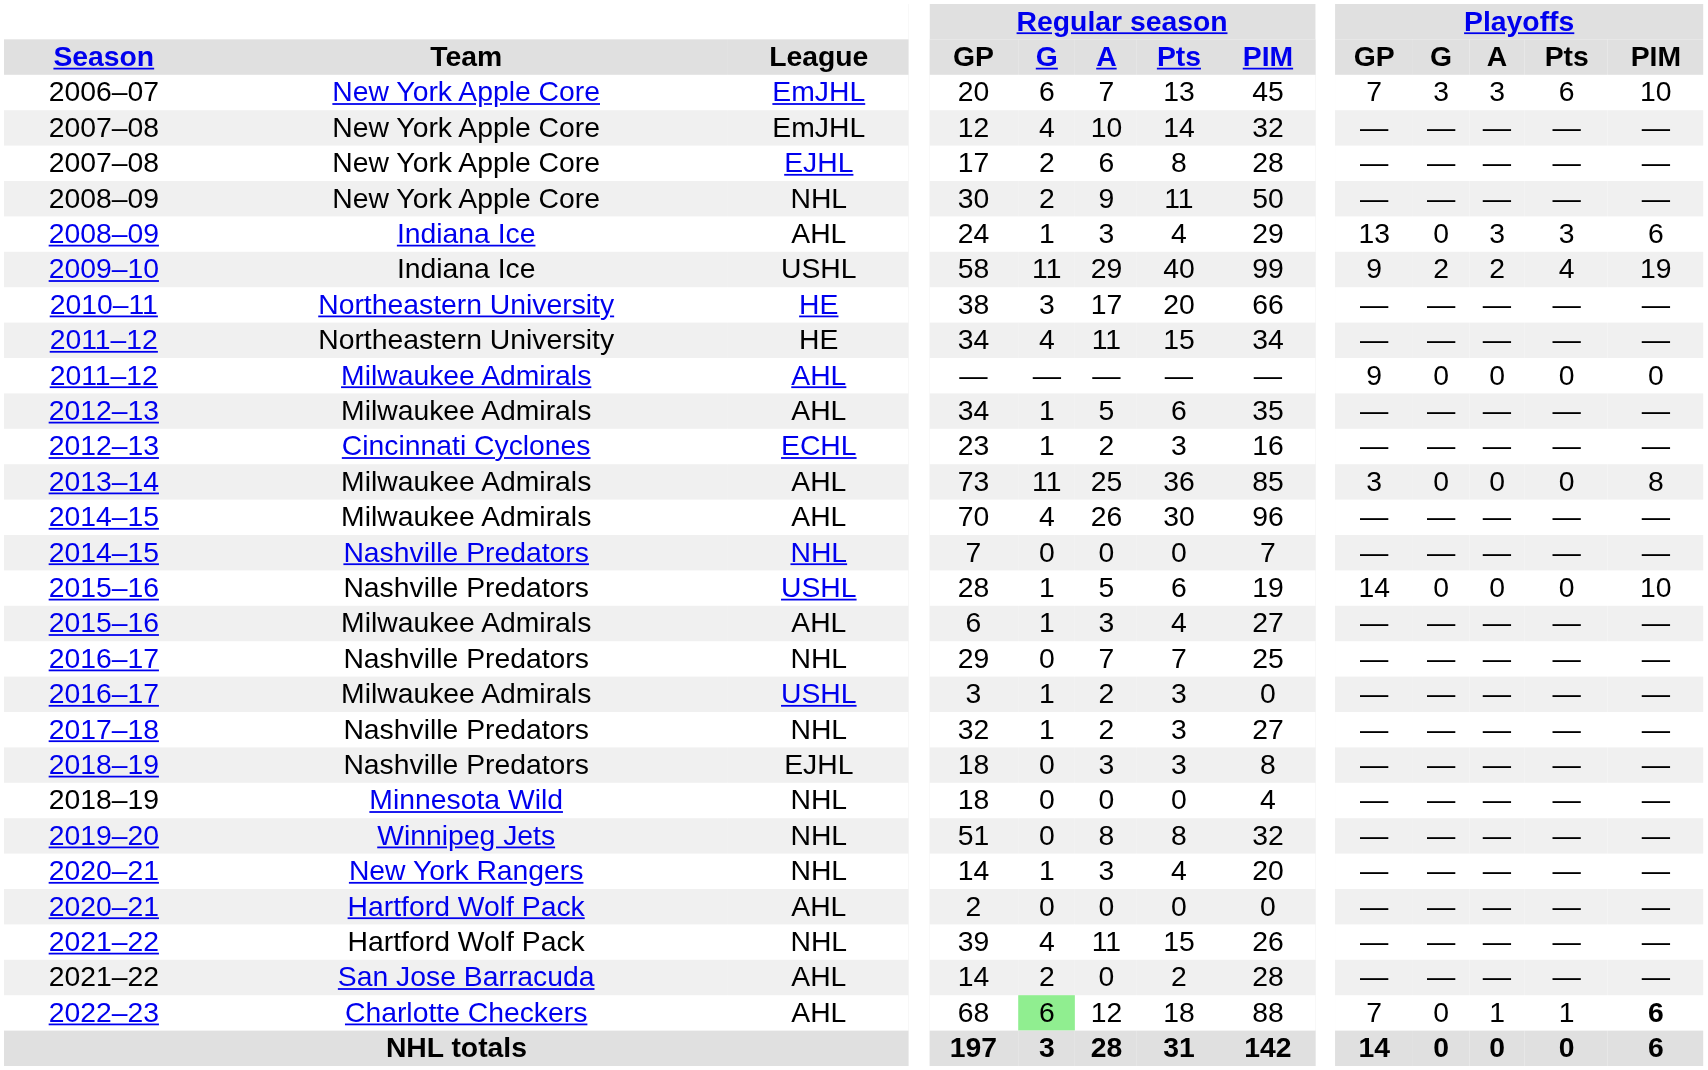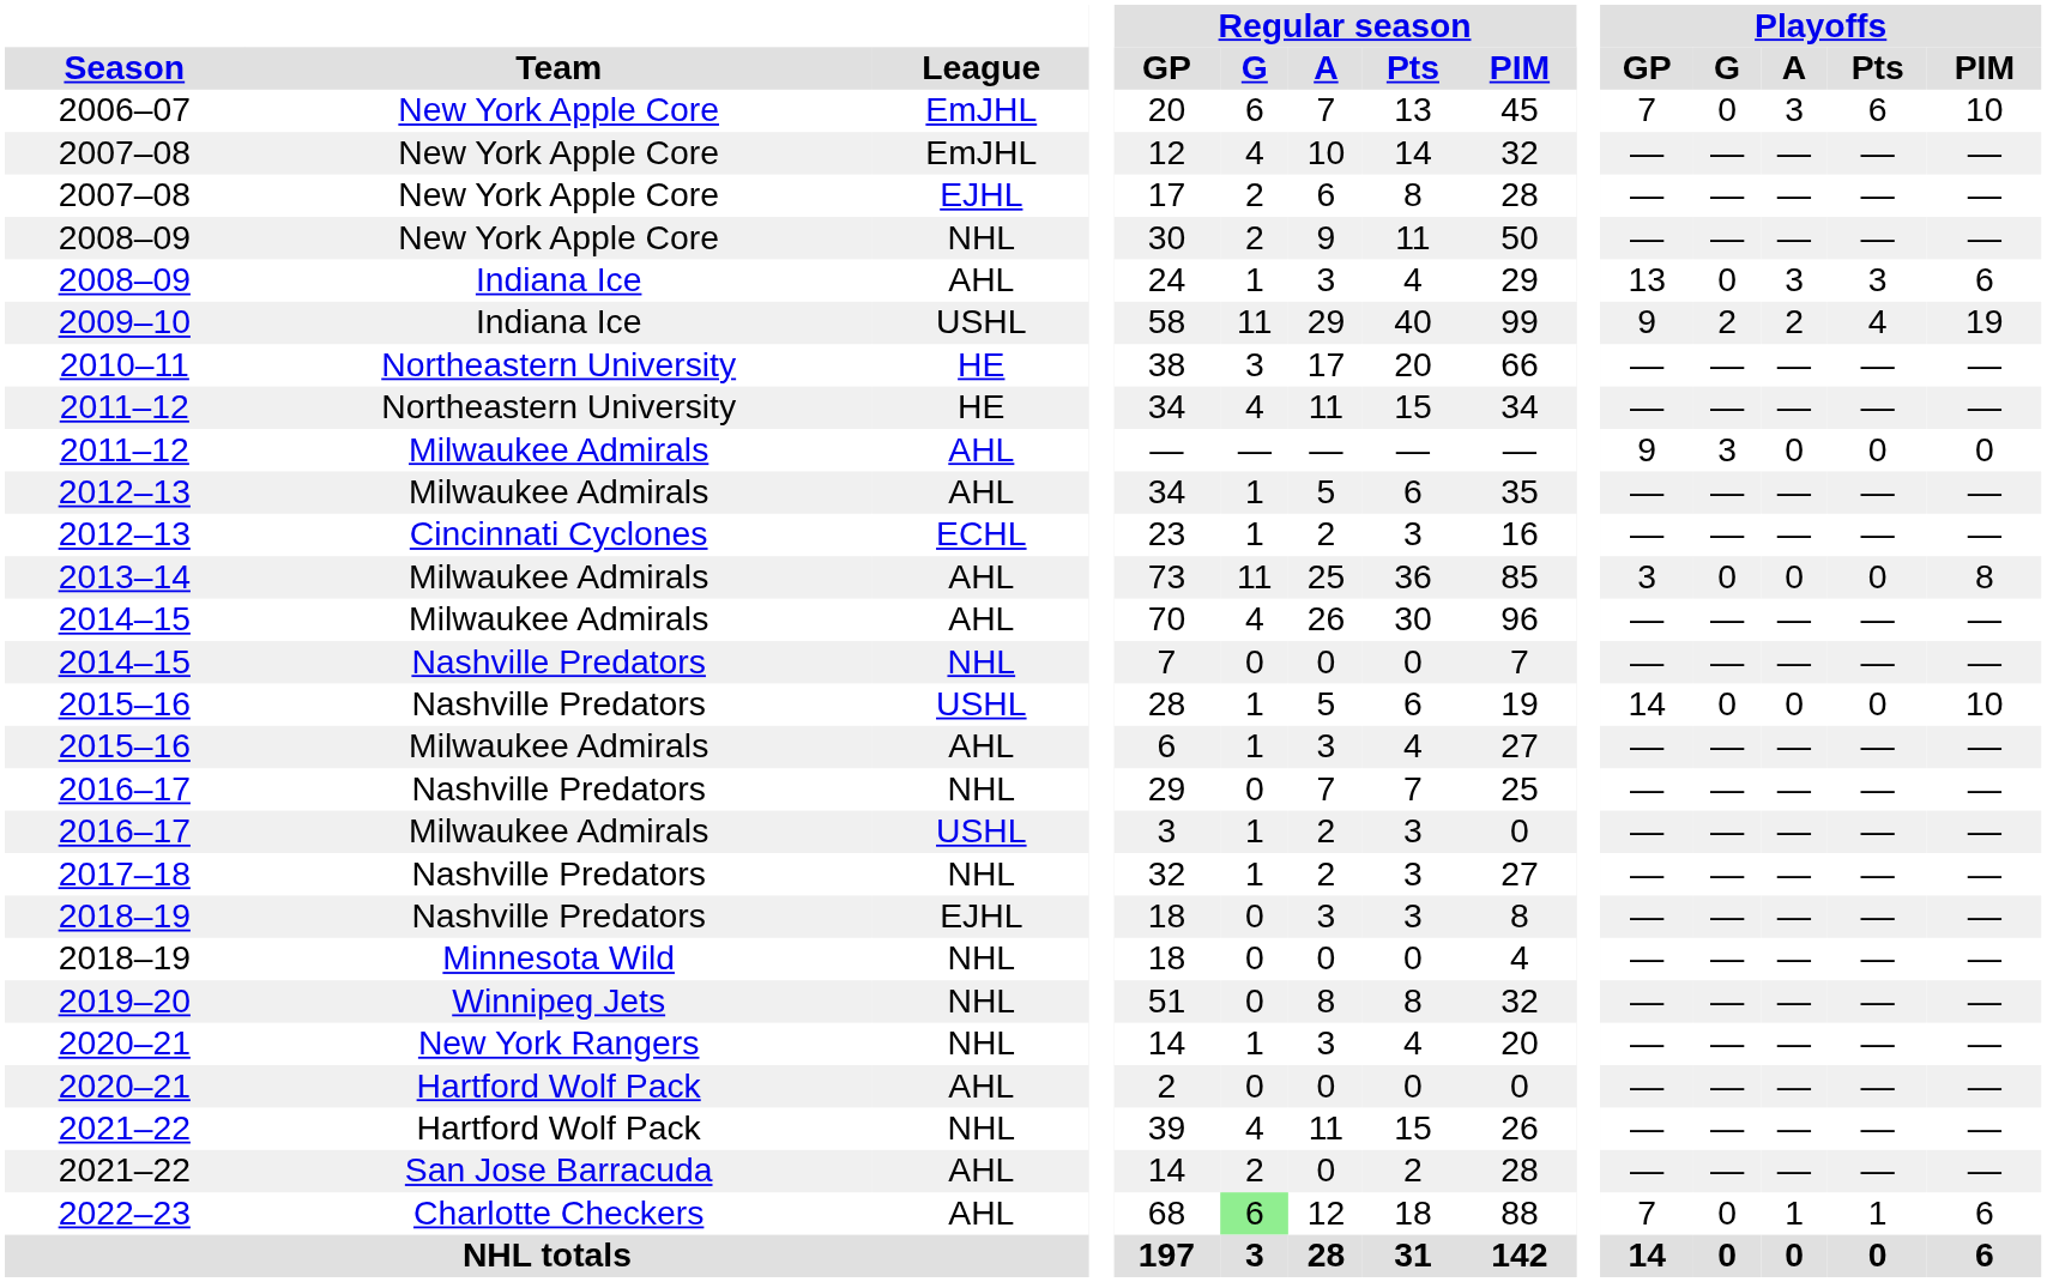 <table border="0" cellpadding="1" cellspacing="0" style="text-align:center; width:60em;">
 <tr style="background:#e0e0e0;">
 <th colspan="3"  bgcolor="#ffffff"> </th>
 <th rowspan="99" bgcolor="#ffffff"> </th>
 <th colspan="5"><a href='#'>Regular season</a></th>
 <th rowspan="99" bgcolor="#ffffff"> </th>
 <th colspan="5"><a href='#'>Playoffs</a></th>
 </tr>
 <tr style="background:#e0e0e0;">
 <th><a href='#'>Season</a></th>
 <th>Team</th>
 <th>League</th>
 <th>GP</th>
 <th><a href='#'>G</a></th>
 <th><a href='#'>A</a></th>
 <th><a href='#'>Pts</a></th>
 <th><a href='#'>PIM</a></th>
 <th>GP</th>
 <th>G</th>
 <th>A</th>
 <th>Pts</th>
 <th>PIM</th>
 </tr>
 <tr>
 <td>2006–07</td>
 <td><a href='#'>New York Apple Core</a></td>
 <td><a href='#'>EmJHL</a></td>
 <td>20</td>
 <td>6</td>
 <td>7</td>
 <td>13</td>
 <td>45</td>
 <td>7</td>
-<td>3</td>
+<td>0</td>
 <td>3</td>
 <td>6</td>
 <td>10</td>
 </tr>
 <tr bgcolor="#f0f0f0">
 <td>2007–08</td>
 <td>New York Apple Core</td>
 <td>EmJHL</td>
 <td>12</td>
 <td>4</td>
 <td>10</td>
 <td>14</td>
 <td>32</td>
 <td>—</td>
 <td>—</td>
 <td>—</td>
 <td>—</td>
 <td>—</td>
 </tr>
 <tr>
 <td>2007–08</td>
 <td>New York Apple Core</td>
 <td><a href='#'>EJHL</a></td>
 <td>17</td>
 <td>2</td>
 <td>6</td>
 <td>8</td>
 <td>28</td>
 <td>—</td>
 <td>—</td>
 <td>—</td>
 <td>—</td>
 <td>—</td>
 </tr>
 <tr bgcolor="#f0f0f0">
 <td>2008–09</td>
 <td>New York Apple Core</td>
 <td>NHL</td>
 <td>30</td>
 <td>2</td>
 <td>9</td>
 <td>11</td>
 <td>50</td>
 <td>—</td>
 <td>—</td>
 <td>—</td>
 <td>—</td>
 <td>—</td>
 </tr>
 <tr>
 <td><a href='#'>2008–09</a></td>
 <td><a href='#'>Indiana Ice</a></td>
 <td>AHL</td>
 <td>24</td>
 <td>1</td>
 <td>3</td>
 <td>4</td>
 <td>29</td>
 <td>13</td>
 <td>0</td>
 <td>3</td>
 <td>3</td>
 <td>6</td>
 </tr>
 <tr bgcolor="#f0f0f0">
 <td><a href='#'>2009–10</a></td>
 <td>Indiana Ice</td>
 <td>USHL</td>
 <td>58</td>
 <td>11</td>
 <td>29</td>
 <td>40</td>
 <td>99</td>
 <td>9</td>
 <td>2</td>
 <td>2</td>
 <td>4</td>
 <td>19</td>
 </tr>
 <tr>
 <td><a href='#'>2010–11</a></td>
 <td><a href='#'>Northeastern University</a></td>
 <td><a href='#'>HE</a></td>
 <td>38</td>
 <td>3</td>
 <td>17</td>
 <td>20</td>
 <td>66</td>
 <td>—</td>
 <td>—</td>
 <td>—</td>
 <td>—</td>
 <td>—</td>
 </tr>
 <tr bgcolor="#f0f0f0">
 <td><a href='#'>2011–12</a></td>
 <td>Northeastern University</td>
 <td>HE</td>
 <td>34</td>
 <td>4</td>
 <td>11</td>
 <td>15</td>
 <td>34</td>
 <td>—</td>
 <td>—</td>
 <td>—</td>
 <td>—</td>
 <td>—</td>
 </tr>
 <tr>
 <td><a href='#'>2011–12</a></td>
 <td><a href='#'>Milwaukee Admirals</a></td>
 <td><a href='#'>AHL</a></td>
 <td>—</td>
 <td>—</td>
 <td>—</td>
 <td>—</td>
 <td>—</td>
 <td>9</td>
-<td>0</td>
+<td>3</td>
 <td>0</td>
 <td>0</td>
 <td>0</td>
 </tr>
 <tr bgcolor="#f0f0f0">
 <td><a href='#'>2012–13</a></td>
 <td>Milwaukee Admirals</td>
 <td>AHL</td>
 <td>34</td>
 <td>1</td>
 <td>5</td>
 <td>6</td>
 <td>35</td>
 <td>—</td>
 <td>—</td>
 <td>—</td>
 <td>—</td>
 <td>—</td>
 </tr>
 <tr>
 <td><a href='#'>2012–13</a></td>
 <td><a href='#'>Cincinnati Cyclones</a></td>
 <td><a href='#'>ECHL</a></td>
 <td>23</td>
 <td>1</td>
 <td>2</td>
 <td>3</td>
 <td>16</td>
 <td>—</td>
 <td>—</td>
 <td>—</td>
 <td>—</td>
 <td>—</td>
 </tr>
 <tr bgcolor="#f0f0f0">
 <td><a href='#'>2013–14</a></td>
 <td>Milwaukee Admirals</td>
 <td>AHL</td>
 <td>73</td>
 <td>11</td>
 <td>25</td>
 <td>36</td>
 <td>85</td>
 <td>3</td>
 <td>0</td>
 <td>0</td>
 <td>0</td>
 <td>8</td>
 </tr>
 <tr>
 <td><a href='#'>2014–15</a></td>
 <td>Milwaukee Admirals</td>
 <td>AHL</td>
 <td>70</td>
 <td>4</td>
 <td>26</td>
 <td>30</td>
 <td>96</td>
 <td>—</td>
 <td>—</td>
 <td>—</td>
 <td>—</td>
 <td>—</td>
 </tr>
 <tr bgcolor="#f0f0f0">
 <td><a href='#'>2014–15</a></td>
 <td><a href='#'>Nashville Predators</a></td>
 <td><a href='#'>NHL</a></td>
 <td>7</td>
 <td>0</td>
 <td>0</td>
 <td>0</td>
 <td>7</td>
 <td>—</td>
 <td>—</td>
 <td>—</td>
 <td>—</td>
 <td>—</td>
 </tr>
 <tr>
 <td><a href='#'>2015–16</a></td>
 <td>Nashville Predators</td>
 <td><a href='#'>USHL</a></td>
 <td>28</td>
 <td>1</td>
 <td>5</td>
 <td>6</td>
 <td>19</td>
 <td>14</td>
 <td>0</td>
 <td>0</td>
 <td>0</td>
 <td>10</td>
 </tr>
 <tr bgcolor="#f0f0f0">
 <td><a href='#'>2015–16</a></td>
 <td>Milwaukee Admirals</td>
 <td>AHL</td>
 <td>6</td>
 <td>1</td>
 <td>3</td>
 <td>4</td>
 <td>27</td>
 <td>—</td>
 <td>—</td>
 <td>—</td>
 <td>—</td>
 <td>—</td>
 </tr>
 <tr>
 <td><a href='#'>2016–17</a></td>
 <td>Nashville Predators</td>
 <td>NHL</td>
 <td>29</td>
 <td>0</td>
 <td>7</td>
 <td>7</td>
 <td>25</td>
 <td>—</td>
 <td>—</td>
 <td>—</td>
 <td>—</td>
 <td>—</td>
 </tr>
 <tr bgcolor="#f0f0f0">
 <td><a href='#'>2016–17</a></td>
 <td>Milwaukee Admirals</td>
 <td><a href='#'>USHL</a></td>
 <td>3</td>
 <td>1</td>
 <td>2</td>
 <td>3</td>
 <td>0</td>
 <td>—</td>
 <td>—</td>
 <td>—</td>
 <td>—</td>
 <td>—</td>
 </tr>
 <tr>
 <td><a href='#'>2017–18</a></td>
 <td>Nashville Predators</td>
 <td>NHL</td>
 <td>32</td>
 <td>1</td>
 <td>2</td>
 <td>3</td>
 <td>27</td>
 <td>—</td>
 <td>—</td>
 <td>—</td>
 <td>—</td>
 <td>—</td>
 </tr>
 <tr bgcolor="#f0f0f0">
 <td><a href='#'>2018–19</a></td>
 <td>Nashville Predators</td>
 <td>EJHL</td>
 <td>18</td>
 <td>0</td>
 <td>3</td>
 <td>3</td>
 <td>8</td>
 <td>—</td>
 <td>—</td>
 <td>—</td>
 <td>—</td>
 <td>—</td>
 </tr>
 <tr>
 <td>2018–19</td>
 <td><a href='#'>Minnesota Wild</a></td>
 <td>NHL</td>
 <td>18</td>
 <td>0</td>
 <td>0</td>
 <td>0</td>
 <td>4</td>
 <td>—</td>
 <td>—</td>
 <td>—</td>
 <td>—</td>
 <td>—</td>
 </tr>
 <tr bgcolor="#f0f0f0">
 <td><a href='#'>2019–20</a></td>
 <td><a href='#'>Winnipeg Jets</a></td>
 <td>NHL</td>
 <td>51</td>
 <td>0</td>
 <td>8</td>
 <td>8</td>
 <td>32</td>
 <td>—</td>
 <td>—</td>
 <td>—</td>
 <td>—</td>
 <td>—</td>
 </tr>
 <tr>
 <td><a href='#'>2020–21</a></td>
 <td><a href='#'>New York Rangers</a></td>
 <td>NHL</td>
 <td>14</td>
 <td>1</td>
 <td>3</td>
 <td>4</td>
 <td>20</td>
 <td>—</td>
 <td>—</td>
 <td>—</td>
 <td>—</td>
 <td>—</td>
 </tr>
 <tr bgcolor="#f0f0f0">
 <td><a href='#'>2020–21</a></td>
 <td><a href='#'>Hartford Wolf Pack</a></td>
 <td>AHL</td>
 <td>2</td>
 <td>0</td>
 <td>0</td>
 <td>0</td>
 <td>0</td>
 <td>—</td>
 <td>—</td>
 <td>—</td>
 <td>—</td>
 <td>—</td>
 </tr>
 <tr>
 <td><a href='#'>2021–22</a></td>
 <td>Hartford Wolf Pack</td>
 <td>NHL</td>
 <td>39</td>
 <td>4</td>
 <td>11</td>
 <td>15</td>
 <td>26</td>
 <td>—</td>
 <td>—</td>
 <td>—</td>
 <td>—</td>
 <td>—</td>
 </tr>
 <tr bgcolor="#f0f0f0">
 <td>2021–22</td>
 <td><a href='#'>San Jose Barracuda</a></td>
 <td>AHL</td>
 <td>14</td>
 <td>2</td>
 <td>0</td>
 <td>2</td>
 <td>28</td>
 <td>—</td>
 <td>—</td>
 <td>—</td>
 <td>—</td>
 <td>—</td>
 </tr>
 <tr>
 <td><a href='#'>2022–23</a></td>
 <td><a href='#'>Charlotte Checkers</a></td>
 <td>AHL</td>
 <td>68</td>
 <td style="background: lightgreen;">6</td>
 <td>12</td>
 <td>18</td>
 <td>88</td>
 <td>7</td>
 <td>0</td>
 <td>1</td>
 <td>1</td>
-<td><strong>6</strong></td>
+<td>6</td>
 </tr>
 <tr ALIGN="center" bgcolor="#e0e0e0">
 <th colspan="3">NHL totals</th>
 <th>197</th>
 <th>3</th>
 <th>28</th>
 <th>31</th>
 <th>142</th>
 <th>14</th>
 <th>0</th>
 <th>0</th>
 <th>0</th>
 <th>6</th>
 </tr>
 </table>
